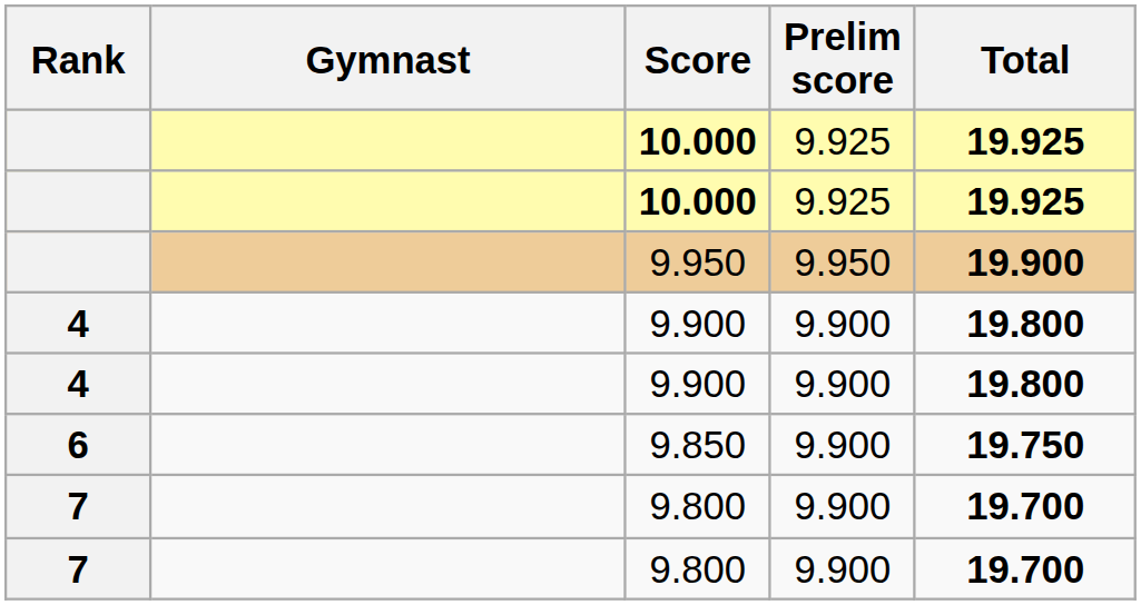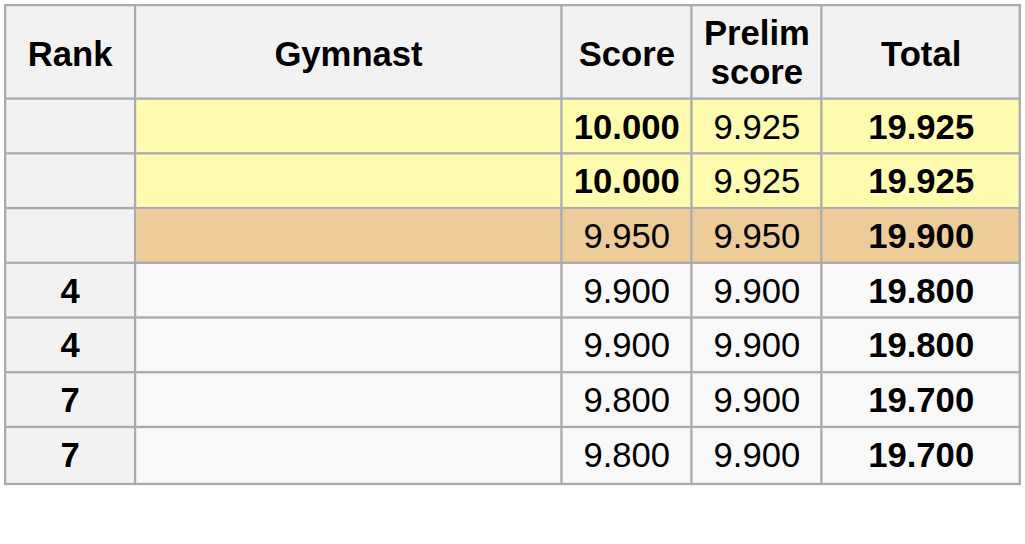 <table class="wikitable sortable" style="text-align:center; font-size:95%">
 <tr>
 <th scope="col" style="width:50px;">Rank</th>
 <th scope="col" style="width:180px;">Gymnast</th>
 <th scope="col" style="width:50px;">Score</th>
 <th scope="col" style="width:50px;">Prelim score</th>
 <th scope="col" style="width:80px;">Total</th>
 </tr>
 <tr style="background:#fffcaf;">
 <th scope=row style="text-align:center"></th>
 <td style="text-align:left;"></td>
 <td><strong>10.000</strong></td>
 <td>9.925</td>
 <td><strong>19.925</strong></td>
 </tr>
 <tr style="background:#fffcaf;">
 <th scope=row style="text-align:center"></th>
 <td style="text-align:left;"></td>
 <td><strong>10.000</strong></td>
 <td>9.925</td>
 <td><strong>19.925</strong></td>
 </tr>
 <tr style="background:#ec9;">
 <th scope=row style="text-align:center"></th>
 <td style="text-align:left;"></td>
 <td>9.950</td>
 <td>9.950</td>
 <td><strong>19.900</strong></td>
 </tr>
 <tr>
 <th scope=row style="text-align:center">4</th>
 <td style="text-align:left;"></td>
 <td>9.900</td>
 <td>9.900</td>
 <td><strong>19.800</strong></td>
 </tr>
 <tr>
 <th scope=row style="text-align:center">4</th>
 <td style="text-align:left;"></td>
 <td>9.900</td>
 <td>9.900</td>
 <td><strong>19.800</strong></td>
 </tr>
 <tr>
-<th scope=row style="text-align:center">6</th>
-<td style="text-align:left;"></td>
-<td>9.850</td>
-<td>9.900</td>
-<td><strong>19.750</strong></td>
-</tr>
-<tr>
 <th scope=row style="text-align:center">7</th>
 <td style="text-align:left;"></td>
 <td>9.800</td>
 <td>9.900</td>
 <td><strong>19.700</strong></td>
 </tr>
 <tr>
 <th scope=row style="text-align:center">7</th>
 <td style="text-align:left;"></td>
 <td>9.800</td>
 <td>9.900</td>
 <td><strong>19.700</strong></td>
 </tr>
 </table>
